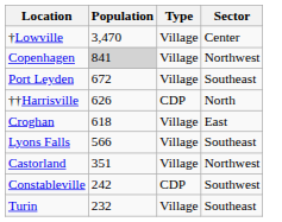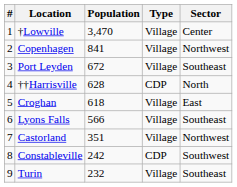 <table class="wikitable sortable">
 <tr>
+<th>#</th>
 <th>Location</th>
 <th>Population</th>
 <th>Type</th>
 <th>Sector</th>
 </tr>
 <tr>
+<td>1</td>
 <td>†<a href='#'>Lowville</a></td>
 <td>3,470</td>
 <td>Village</td>
 <td>Center</td>
 </tr>
 <tr>
+<td>2</td>
 <td><a href='#'>Copenhagen</a></td>
-<td style="background: lightgrey;">841</td>
+<td>841</td>
 <td>Village</td>
 <td>Northwest</td>
 </tr>
 <tr>
+<td>3</td>
 <td><a href='#'>Port Leyden</a></td>
 <td>672</td>
 <td>Village</td>
 <td>Southeast</td>
 </tr>
 <tr>
+<td>4</td>
 <td>††<a href='#'>Harrisville</a></td>
-<td>626</td>
+<td>628</td>
 <td>CDP</td>
 <td>North</td>
 </tr>
 <tr>
+<td>5</td>
 <td><a href='#'>Croghan</a></td>
 <td>618</td>
 <td>Village</td>
 <td>East</td>
 </tr>
 <tr>
+<td>6</td>
 <td><a href='#'>Lyons Falls</a></td>
 <td>566</td>
 <td>Village</td>
 <td>Southeast</td>
 </tr>
 <tr>
+<td>7</td>
 <td><a href='#'>Castorland</a></td>
 <td>351</td>
 <td>Village</td>
 <td>Northwest</td>
 </tr>
 <tr>
+<td>8</td>
 <td><a href='#'>Constableville</a></td>
 <td>242</td>
 <td>CDP</td>
 <td>Southwest</td>
 </tr>
 <tr>
+<td>9</td>
 <td><a href='#'>Turin</a></td>
 <td>232</td>
 <td>Village</td>
 <td>Southeast</td>
 </tr>
 </table>
